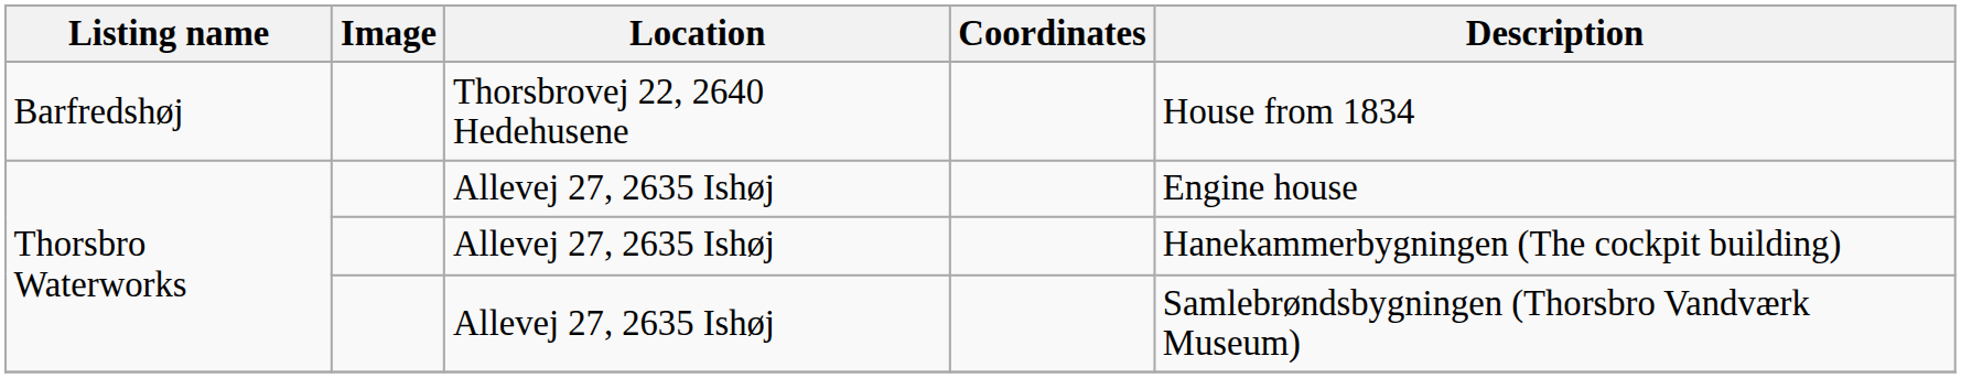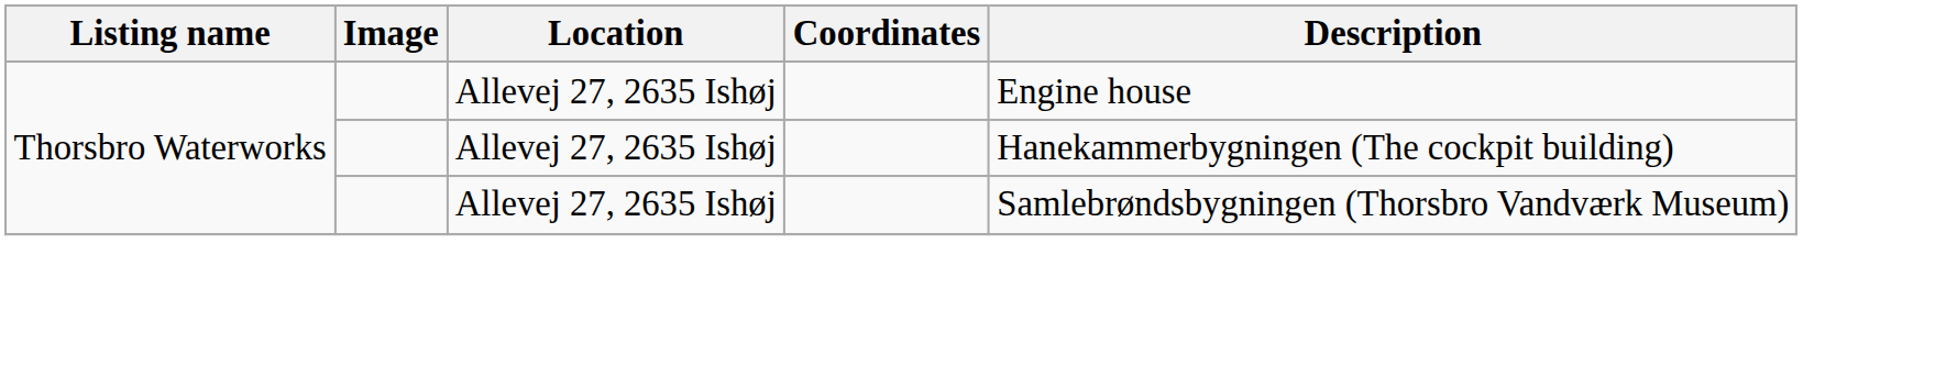 <table class="wikitable sortable">
 <tr>
 <th>Listing name</th>
 <th>Image</th>
 <th>Location</th>
 <th>Coordinates</th>
 <th>Description</th>
-</tr>
-<tr>
-<td>Barfredshøj</td>
-<td></td>
-<td>Thorsbrovej 22, 2640 Hedehusene</td>
-<td></td>
-<td>House from 1834</td>
 </tr>
 <tr>
 <td rowspan="3">Thorsbro Waterworks</td>
 <td></td>
 <td>Allevej 27, 2635 Ishøj</td>
 <td></td>
 <td>Engine house</td>
 </tr>
 <tr>
 <td></td>
 <td>Allevej 27, 2635 Ishøj</td>
 <td></td>
 <td>Hanekammerbygningen (The cockpit building) </td>
 </tr>
 <tr>
 <td></td>
 <td>Allevej 27, 2635 Ishøj</td>
 <td></td>
 <td>Samlebrøndsbygningen (Thorsbro Vandværk Museum) </td>
 </tr>
 <tr>
 </tr>
 </table>
